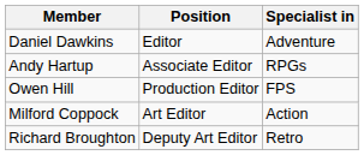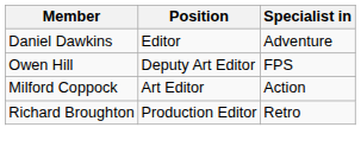 <table class="wikitable" border="1">
 <tr>
 <th>Member</th>
 <th>Position</th>
 <th>Specialist in</th>
 </tr>
 <tr>
 <td>Daniel Dawkins</td>
 <td>Editor</td>
 <td>Adventure</td>
 </tr>
 <tr>
-<td>Andy Hartup</td>
-<td>Associate Editor</td>
-<td>RPGs</td>
-</tr>
-<tr>
 <td>Owen Hill</td>
-<td>Production Editor</td>
+<td>Deputy Art Editor</td>
 <td>FPS</td>
 </tr>
 <tr>
 <td>Milford Coppock</td>
 <td>Art Editor</td>
 <td>Action</td>
 </tr>
 <tr>
 <td>Richard Broughton</td>
-<td>Deputy Art Editor</td>
+<td>Production Editor</td>
 <td>Retro</td>
 </tr>
 </table>
